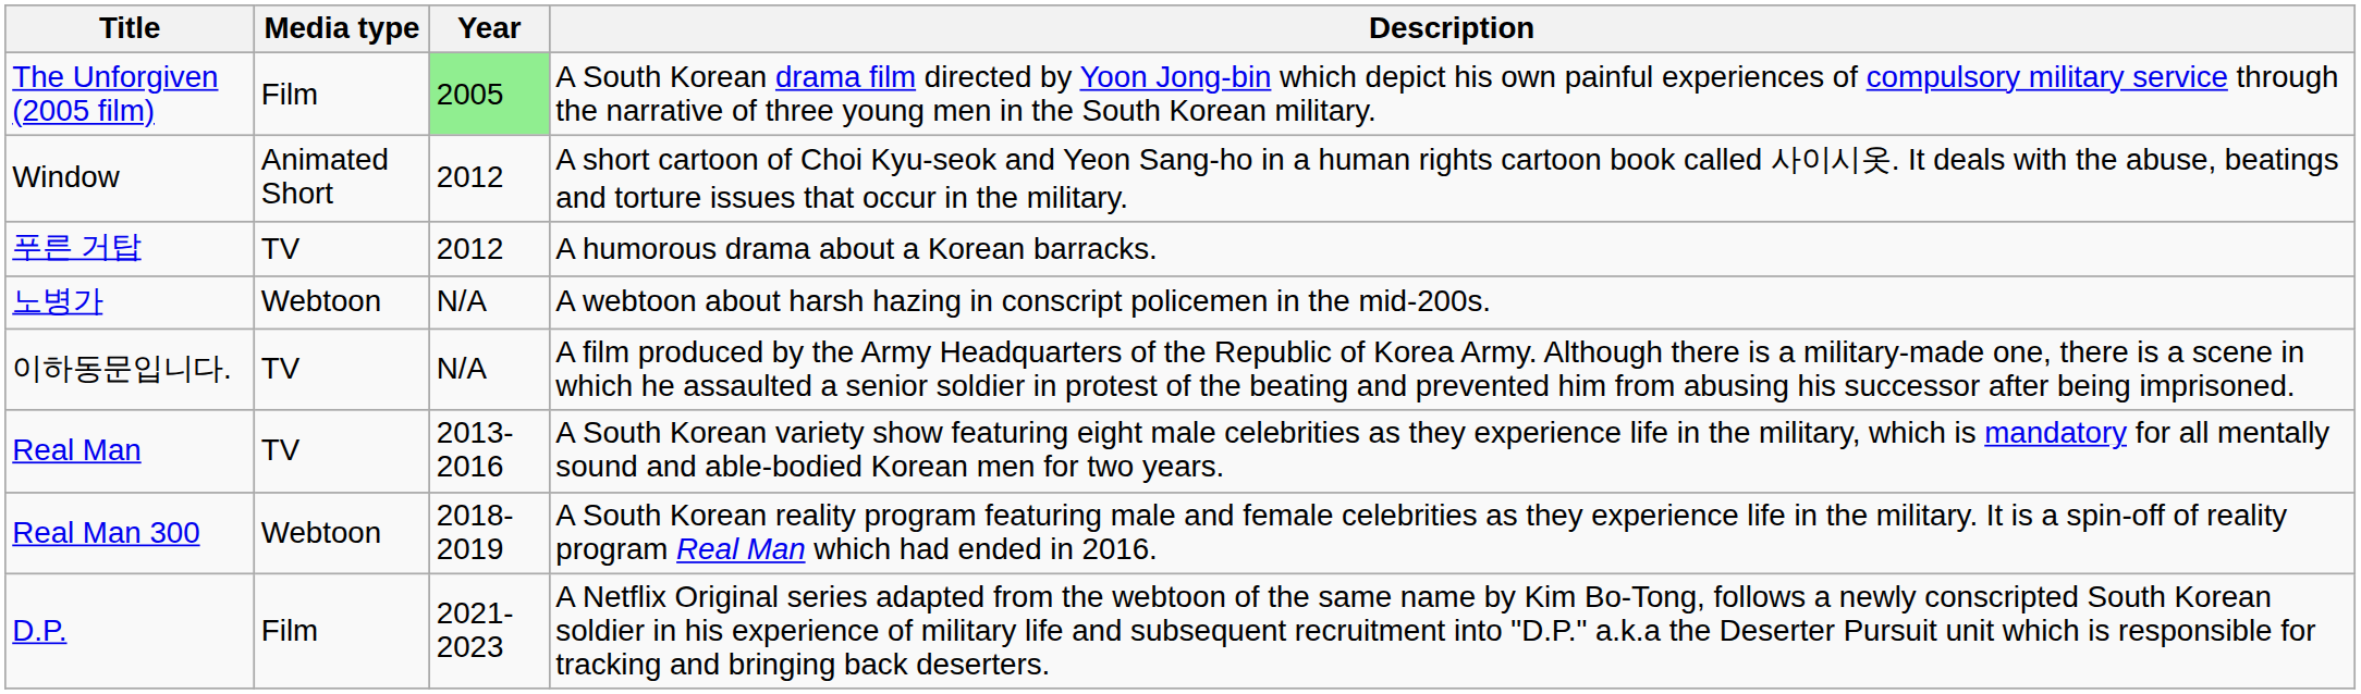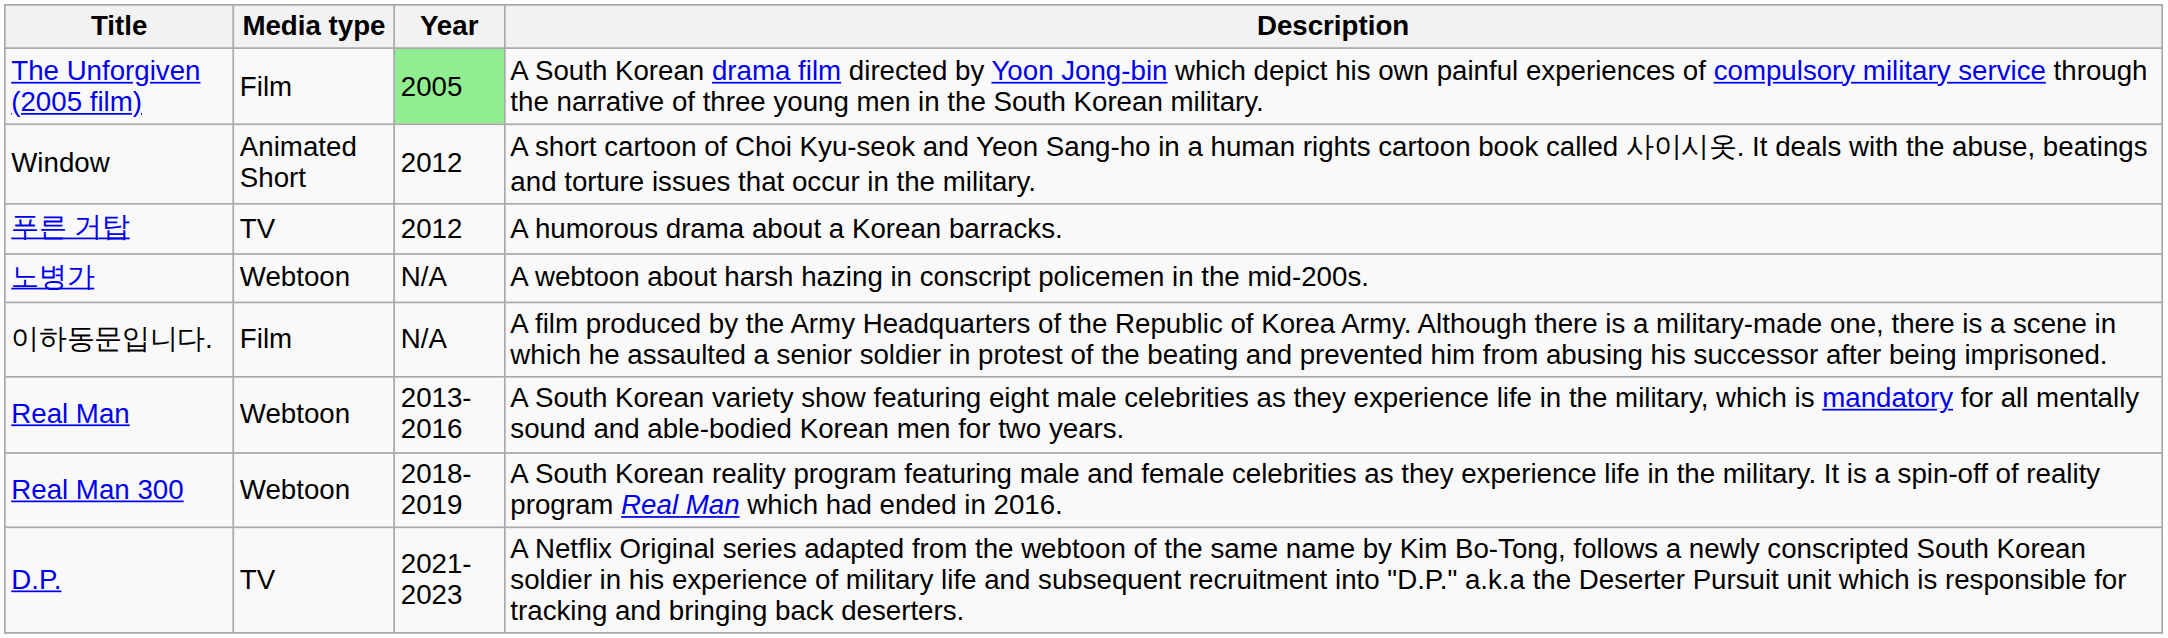 <table class="wikitable">
 <tr>
 <th>Title</th>
 <th>Media type</th>
 <th>Year</th>
 <th>Description</th>
 </tr>
 <tr>
 <td><a href='#'>The Unforgiven (2005 film)</a></td>
 <td>Film</td>
 <td style="background: lightgreen;">2005</td>
 <td>A South Korean <a href='#'>drama film</a> directed by <a href='#'>Yoon Jong-bin</a> which depict his own painful experiences of <a href='#'>compulsory military service</a> through  the narrative of three young men in the South Korean military.</td>
 </tr>
 <tr>
 <td>Window</td>
 <td>Animated Short</td>
 <td>2012</td>
 <td>A short cartoon of Choi Kyu-seok and Yeon Sang-ho in a human rights cartoon book called 사이시옷. It deals with the abuse, beatings and torture issues that occur in the military.</td>
 </tr>
 <tr>
 <td><a href='#'>푸른 거탑</a></td>
 <td>TV</td>
 <td>2012</td>
 <td>A humorous drama about a Korean barracks.</td>
 </tr>
 <tr>
 <td><a href='#'>노병가</a></td>
 <td>Webtoon</td>
 <td>N/A</td>
 <td>A webtoon about harsh hazing in conscript policemen in the mid-200s.</td>
 </tr>
 <tr>
 <td>이하동문입니다.</td>
-<td>TV</td>
+<td>Film</td>
 <td>N/A</td>
 <td>A film produced by the Army Headquarters of the Republic of Korea Army. Although there is a military-made one, there is a scene in which he assaulted a senior soldier in protest of the beating and prevented him from abusing his successor after being imprisoned.</td>
 </tr>
 <tr>
 <td><a href='#'>Real Man</a></td>
-<td>TV</td>
+<td>Webtoon</td>
 <td>2013-2016</td>
 <td>A South Korean variety show featuring eight male celebrities as they experience life in the military, which is <a href='#'>mandatory</a> for all mentally sound and able-bodied Korean men for two years.</td>
 </tr>
 <tr>
 <td><a href='#'>Real Man 300</a></td>
 <td>Webtoon</td>
 <td>2018-2019</td>
 <td>A South Korean reality program featuring male and female celebrities as they experience life in the military. It is a spin-off of reality program <em><a href='#'>Real Man</a></em> which had ended in 2016.</td>
 </tr>
 <tr>
 <td><a href='#'>D.P.</a></td>
-<td>Film</td>
+<td>TV</td>
 <td>2021-2023</td>
 <td>A Netflix Original series adapted from the webtoon of the same name by Kim Bo-Tong, follows a newly conscripted South Korean soldier in his experience of military life and subsequent recruitment into "D.P." a.k.a the Deserter Pursuit unit which is responsible for tracking and bringing back deserters.</td>
 </tr>
 </table>
